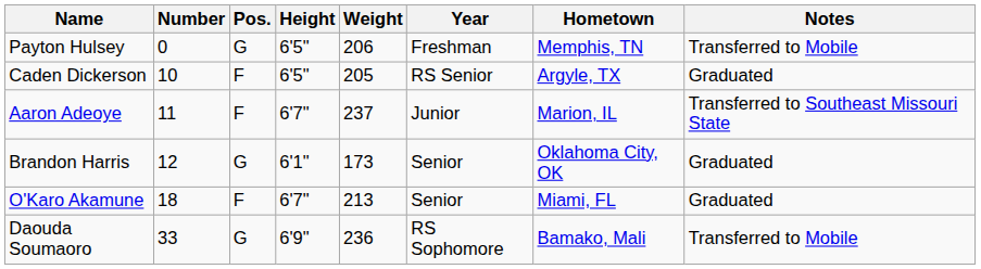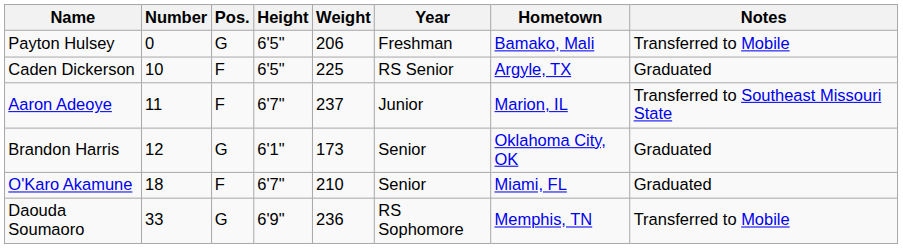 <table class="wikitable sortable">
 <tr>
 <th>Name</th>
 <th>Number</th>
 <th>Pos.</th>
 <th>Height</th>
 <th>Weight</th>
 <th>Year</th>
 <th>Hometown</th>
 <th class="unsortable">Notes</th>
 </tr>
 <tr>
 <td>Payton Hulsey</td>
 <td>0</td>
 <td>G</td>
 <td>6'5"</td>
 <td>206</td>
 <td>Freshman</td>
-<td><a href='#'>Memphis, TN</a></td>
+<td><a href='#'>Bamako, Mali</a></td>
 <td>Transferred to <a href='#'>Mobile</a></td>
 </tr>
 <tr>
 <td>Caden Dickerson</td>
 <td>10</td>
 <td>F</td>
 <td>6'5"</td>
-<td>205</td>
+<td>225</td>
 <td>RS Senior</td>
 <td><a href='#'>Argyle, TX</a></td>
 <td>Graduated</td>
 </tr>
 <tr>
 <td><a href='#'>Aaron Adeoye</a></td>
 <td>11</td>
 <td>F</td>
 <td>6'7"</td>
 <td>237</td>
 <td>Junior</td>
 <td><a href='#'>Marion, IL</a></td>
 <td>Transferred to <a href='#'>Southeast Missouri State</a></td>
 </tr>
 <tr>
 <td>Brandon Harris</td>
 <td>12</td>
 <td>G</td>
 <td>6'1"</td>
 <td>173</td>
 <td>Senior</td>
 <td><a href='#'>Oklahoma City, OK</a></td>
 <td>Graduated</td>
 </tr>
 <tr>
 <td><a href='#'>O'Karo Akamune</a></td>
 <td>18</td>
 <td>F</td>
 <td>6'7"</td>
-<td>213</td>
+<td>210</td>
 <td>Senior</td>
 <td><a href='#'>Miami, FL</a></td>
 <td>Graduated</td>
 </tr>
 <tr>
 <td>Daouda Soumaoro</td>
 <td>33</td>
 <td>G</td>
 <td>6'9"</td>
 <td>236</td>
 <td>RS Sophomore</td>
-<td><a href='#'>Bamako, Mali</a></td>
+<td><a href='#'>Memphis, TN</a></td>
 <td>Transferred to <a href='#'>Mobile</a></td>
 </tr>
 </table>
